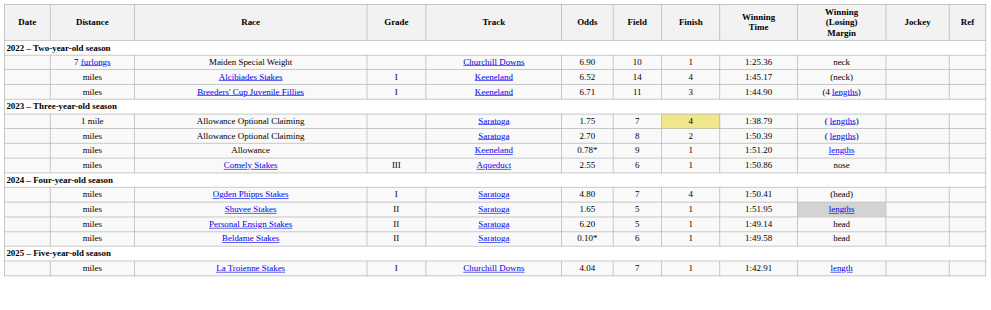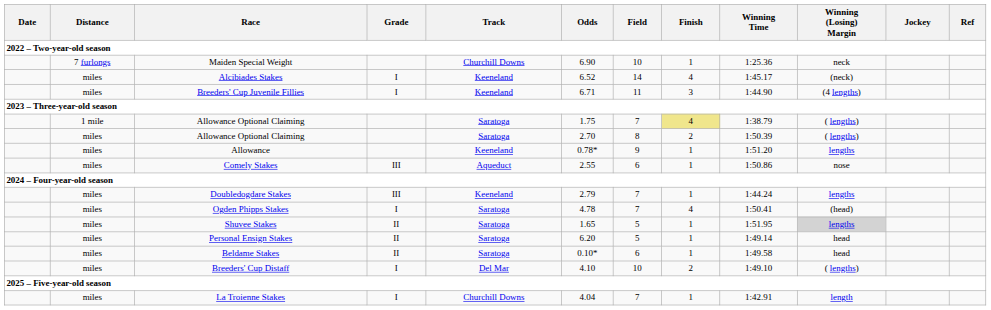 <table class = "wikitable sortable" style="text-align:center; width:100%; font-size:90%">
 <tr>
 <th scope="col">Date</th>
 <th scope="col">Distance</th>
 <th scope="col">Race</th>
 <th scope="col">Grade</th>
 <th scope="col">Track</th>
 <th scope="col">Odds</th>
 <th scope="col">Field</th>
 <th scope="col">Finish</th>
 <th scope="col">Winning<br>Time</th>
 <th scope="col">Winning<br>(Losing)<br>Margin</th>
 <th scope="col">Jockey</th>
 <th scope="col" class="unsortable">Ref</th>
 </tr>
 <tr style="background-color:white">
 <td align="left" colspan=12><strong>2022 – Two-year-old season</strong></td>
 </tr>
 <tr>
 <td></td>
 <td> 7 <a href='#'>furlongs</a></td>
 <td>Maiden Special Weight</td>
 <td></td>
 <td><a href='#'>Churchill Downs</a></td>
 <td>6.90</td>
 <td>10</td>
 <td>1</td>
 <td>1:25.36</td>
 <td>  neck</td>
 <td></td>
 <td></td>
 </tr>
 <tr>
 <td></td>
 <td>  miles</td>
 <td><a href='#'>Alcibiades Stakes</a></td>
 <td>I</td>
 <td><a href='#'>Keeneland</a></td>
 <td>6.52</td>
 <td>14</td>
 <td>4</td>
 <td>1:45.17</td>
 <td> (neck)</td>
 <td></td>
 <td></td>
 </tr>
 <tr>
 <td></td>
 <td>  miles</td>
 <td><a href='#'>Breeders' Cup Juvenile Fillies</a></td>
 <td>I</td>
 <td><a href='#'>Keeneland</a></td>
 <td>6.71</td>
 <td>11</td>
 <td>3</td>
 <td>1:44.90</td>
 <td> (4 <a href='#'>lengths</a>)</td>
 <td></td>
 <td></td>
 </tr>
 <tr style="background-color:white">
 <td align="left" colspan=12><strong>2023 – Three-year-old season</strong></td>
 </tr>
 <tr>
 <td></td>
 <td> 1 mile</td>
 <td>Allowance Optional Claiming</td>
 <td></td>
 <td><a href='#'>Saratoga</a></td>
 <td>1.75</td>
 <td>7</td>
 <td style="background: khaki;">4</td>
 <td>1:38.79</td>
 <td>  ( <a href='#'>lengths</a>)</td>
 <td></td>
 <td></td>
 </tr>
 <tr>
 <td></td>
 <td>  miles</td>
 <td>Allowance Optional Claiming</td>
 <td></td>
 <td><a href='#'>Saratoga</a></td>
 <td>2.70</td>
 <td>8</td>
 <td>2</td>
 <td>1:50.39</td>
 <td>  ( <a href='#'>lengths</a>)</td>
 <td></td>
 <td></td>
 </tr>
 <tr>
 <td></td>
 <td>  miles</td>
 <td>Allowance</td>
 <td></td>
 <td><a href='#'>Keeneland</a></td>
 <td>0.78*</td>
 <td>9</td>
 <td>1</td>
 <td>1:51.20</td>
 <td>   <a href='#'>lengths</a></td>
 <td></td>
 <td></td>
 </tr>
 <tr>
 <td></td>
 <td>  miles</td>
 <td><a href='#'>Comely Stakes</a></td>
 <td>III</td>
 <td><a href='#'>Aqueduct</a></td>
 <td>2.55</td>
 <td>6</td>
 <td>1</td>
 <td>1:50.86</td>
 <td> nose</td>
 <td></td>
 <td></td>
 </tr>
 <tr style="background-color:white">
 <td align="left" colspan=12><strong>2024 – Four-year-old season</strong></td>
 </tr>
 <tr>
 <td></td>
 <td>  miles</td>
+<td><a href='#'>Doubledogdare Stakes</a></td>
+<td>III</td>
+<td><a href='#'>Keeneland</a></td>
+<td>2.79</td>
+<td>7</td>
+<td>1</td>
+<td>1:44.24</td>
+<td>   <a href='#'>lengths</a></td>
+<td></td>
+<td></td>
+</tr>
+<tr>
+<td></td>
+<td>  miles</td>
 <td><a href='#'>Ogden Phipps Stakes</a></td>
 <td>I</td>
 <td><a href='#'>Saratoga</a></td>
-<td>4.80</td>
+<td>4.78</td>
 <td>7</td>
 <td>4</td>
 <td>1:50.41</td>
 <td> (head)</td>
 <td></td>
 <td></td>
 </tr>
 <tr>
 <td></td>
 <td>  miles</td>
 <td><a href='#'>Shuvee Stakes</a></td>
 <td>II</td>
 <td><a href='#'>Saratoga</a></td>
 <td>1.65</td>
 <td>5</td>
 <td>1</td>
 <td>1:51.95</td>
 <td style="background: lightgrey;">   <a href='#'>lengths</a></td>
 <td></td>
 <td></td>
 </tr>
 <tr>
 <td></td>
 <td>  miles</td>
 <td><a href='#'>Personal Ensign Stakes</a></td>
 <td>II</td>
 <td><a href='#'>Saratoga</a></td>
 <td>6.20</td>
 <td>5</td>
 <td>1</td>
 <td>1:49.14</td>
 <td>  head</td>
 <td></td>
 <td></td>
 </tr>
 <tr>
 <td></td>
 <td>  miles</td>
 <td><a href='#'>Beldame Stakes</a></td>
 <td>II</td>
 <td><a href='#'>Saratoga</a></td>
 <td>0.10*</td>
 <td>6</td>
 <td>1</td>
 <td>1:49.58</td>
 <td> head</td>
 <td></td>
 <td></td>
 </tr>
+<tr>
+<td></td>
+<td>  miles</td>
+<td><a href='#'>Breeders' Cup Distaff</a></td>
+<td>I</td>
+<td><a href='#'>Del Mar</a></td>
+<td>4.10</td>
+<td>10</td>
+<td>2</td>
+<td>1:49.10</td>
+<td> ( <a href='#'>lengths</a>)</td>
+<td></td>
+<td></td>
+</tr>
 <tr style="background-color:white">
 <td align="left" colspan=12><strong>2025 – Five-year-old season</strong></td>
 </tr>
 <tr>
 <td></td>
 <td>  miles</td>
 <td><a href='#'>La Troienne Stakes</a></td>
 <td>I</td>
 <td><a href='#'>Churchill Downs</a></td>
 <td>4.04</td>
 <td>7</td>
 <td>1</td>
 <td>1:42.91</td>
 <td>   <a href='#'>length</a></td>
 <td></td>
 <td></td>
 </tr>
 </table>
